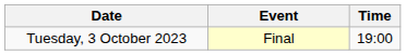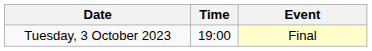 <table class = "wikitable" style="text-align:center;">
 <tr>
 <th width=220>Date</th>
+<th width=50>Time</th>
 <th width=150>Event</th>
-<th width=50>Time</th>
 </tr>
 <tr>
 <td>Tuesday, 3 October 2023</td>
+<td>19:00</td>
 <td bgcolor=ffffcc>Final</td>
-<td>19:00</td>
 </tr>
 </table>
